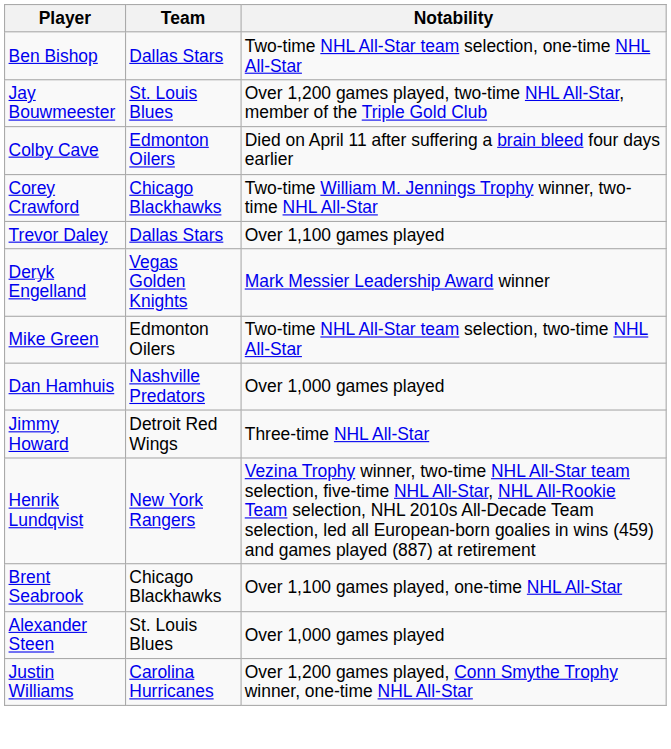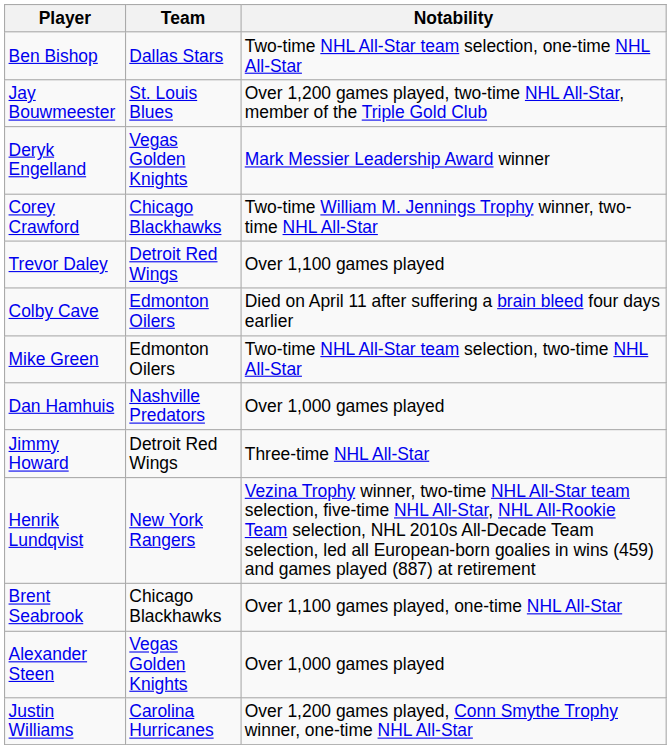 <table class="wikitable">
 <tr>
 <th>Player</th>
 <th>Team</th>
 <th>Notability</th>
 </tr>
 <tr>
 <td><a href='#'>Ben Bishop</a></td>
 <td><a href='#'>Dallas Stars</a></td>
 <td>Two-time <a href='#'>NHL All-Star team</a> selection, one-time <a href='#'>NHL All-Star</a></td>
 </tr>
 <tr>
 <td><a href='#'>Jay Bouwmeester</a></td>
 <td><a href='#'>St. Louis Blues</a></td>
 <td>Over 1,200 games played, two-time <a href='#'>NHL All-Star</a>, member of the <a href='#'>Triple Gold Club</a></td>
 </tr>
 <tr>
-<td><a href='#'>Colby Cave</a></td>
-<td><a href='#'>Edmonton Oilers</a></td>
-<td>Died on April 11 after suffering a <a href='#'>brain bleed</a> four days earlier</td>
+<td><a href='#'>Deryk Engelland</a></td>
+<td><a href='#'>Vegas Golden Knights</a></td>
+<td><a href='#'>Mark Messier Leadership Award</a> winner</td>
 </tr>
 <tr>
 <td><a href='#'>Corey Crawford</a></td>
 <td><a href='#'>Chicago Blackhawks</a></td>
 <td>Two-time <a href='#'>William M. Jennings Trophy</a> winner, two-time <a href='#'>NHL All-Star</a></td>
 </tr>
 <tr>
 <td><a href='#'>Trevor Daley</a></td>
-<td><a href='#'>Dallas Stars</a></td>
+<td><a href='#'>Detroit Red Wings</a></td>
 <td>Over 1,100 games played</td>
 </tr>
 <tr>
-<td><a href='#'>Deryk Engelland</a></td>
-<td><a href='#'>Vegas Golden Knights</a></td>
-<td><a href='#'>Mark Messier Leadership Award</a> winner</td>
+<td><a href='#'>Colby Cave</a></td>
+<td><a href='#'>Edmonton Oilers</a></td>
+<td>Died on April 11 after suffering a <a href='#'>brain bleed</a> four days earlier</td>
 </tr>
 <tr>
 <td><a href='#'>Mike Green</a></td>
 <td>Edmonton Oilers</td>
 <td>Two-time <a href='#'>NHL All-Star team</a> selection, two-time <a href='#'>NHL All-Star</a></td>
 </tr>
 <tr>
 <td><a href='#'>Dan Hamhuis</a></td>
 <td><a href='#'>Nashville Predators</a></td>
 <td>Over 1,000 games played</td>
 </tr>
 <tr>
 <td><a href='#'>Jimmy Howard</a></td>
 <td>Detroit Red Wings</td>
 <td>Three-time <a href='#'>NHL All-Star</a></td>
 </tr>
 <tr>
 <td><a href='#'>Henrik Lundqvist</a></td>
 <td><a href='#'>New York Rangers</a></td>
 <td><a href='#'>Vezina Trophy</a> winner, two-time <a href='#'>NHL All-Star team</a> selection, five-time <a href='#'>NHL All-Star</a>, <a href='#'>NHL All-Rookie Team</a> selection, NHL 2010s All-Decade Team selection, led all European-born goalies in wins (459) and games played (887) at retirement</td>
 </tr>
 <tr>
 <td><a href='#'>Brent Seabrook</a></td>
 <td>Chicago Blackhawks</td>
 <td>Over 1,100 games played, one-time <a href='#'>NHL All-Star</a></td>
 </tr>
 <tr>
 <td><a href='#'>Alexander Steen</a></td>
-<td>St. Louis Blues</td>
+<td><a href='#'>Vegas Golden Knights</a></td>
 <td>Over 1,000 games played</td>
 </tr>
 <tr>
 <td><a href='#'>Justin Williams</a></td>
 <td><a href='#'>Carolina Hurricanes</a></td>
 <td>Over 1,200 games played, <a href='#'>Conn Smythe Trophy</a> winner, one-time <a href='#'>NHL All-Star</a></td>
 </tr>
 </table>
